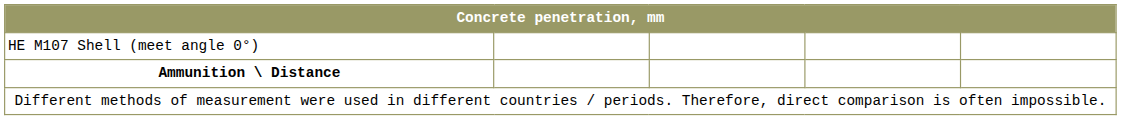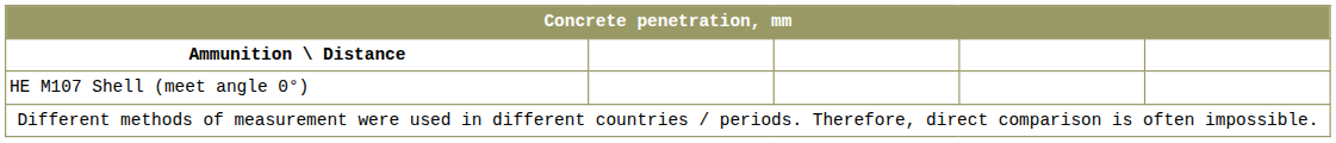 <table border=0 cellspacing=0 cellpadding=2 style="margin:0 0 .5em 1em; width:60%; background:#fff; border-collapse:collapse; border:1px solid #996; line-height:1.5; font-size:95%;">
 <tr style="vertical-align:top; text-align:center; border:1px solid #996; background-color:#996; color:#fff">
 <td colspan="5"><strong>Concrete penetration, mm</strong></td>
-</tr>
-<tr style="vertical-align:top; text-align:center;">
-<td style="border:1px solid #996; text-align:left">HE M107 Shell (meet angle 0°)</td>
-<td style="border:1px solid #996"></td>
-<td style="border:1px solid #996"></td>
-<td style="border:1px solid #996"></td>
-<td style="border:1px solid #996"></td>
 </tr>
 <tr style="vertical-align:top; text-align:center; border:1px solid #996;">
 <td width="44%"  style="border:1px solid #996"><strong>Ammunition \ Distance</strong></td>
 <td width="14%"  style="border:1px solid #996"></td>
 <td width="14%"  style="border:1px solid #996"></td>
 <td width="14%"  style="border:1px solid #996"></td>
 <td width="14%"  style="border:1px solid #996"></td>
 </tr>
 <tr style="vertical-align:top; text-align:center;">
+<td style="border:1px solid #996; text-align:left">HE M107 Shell (meet angle 0°)</td>
+<td style="border:1px solid #996"></td>
+<td style="border:1px solid #996"></td>
+<td style="border:1px solid #996"></td>
+<td style="border:1px solid #996"></td>
+</tr>
+<tr style="vertical-align:top; text-align:center;">
 <td colspan="5">Different methods of measurement were used in different countries / periods. Therefore, direct comparison is often impossible.</td>
 </tr>
 </table>
